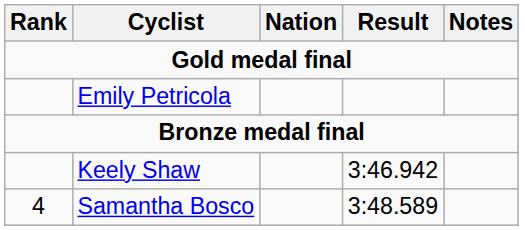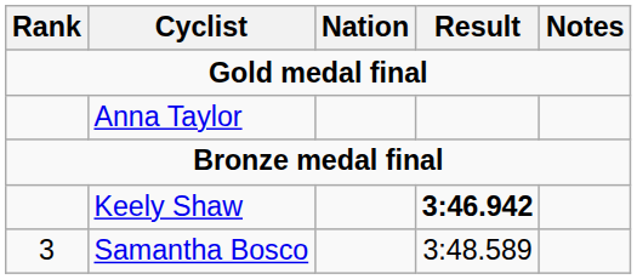 <table class="wikitable" style="text-align:center;">
 <tr>
 <th>Rank</th>
 <th>Cyclist</th>
 <th>Nation</th>
 <th>Result</th>
 <th>Notes</th>
 </tr>
 <tr>
 <td colspan=5><strong>Gold medal final</strong></td>
 </tr>
 <tr>
 <td></td>
-<td align=left><a href='#'>Emily Petricola</a></td>
+<td align=left><a href='#'>Anna Taylor</a></td>
 <td align=left></td>
 <td></td>
 <td></td>
 </tr>
 <tr>
 <td colspan=5><strong>Bronze medal final</strong></td>
 </tr>
 <tr>
 <td></td>
 <td align=left><a href='#'>Keely Shaw</a></td>
 <td align=left></td>
-<td>3:46.942</td>
+<td><strong>3:46.942</strong></td>
 <td></td>
 </tr>
 <tr>
-<td>4</td>
+<td>3</td>
 <td align=left><a href='#'>Samantha Bosco</a></td>
 <td align=left></td>
 <td>3:48.589</td>
 <td></td>
 </tr>
 </table>
